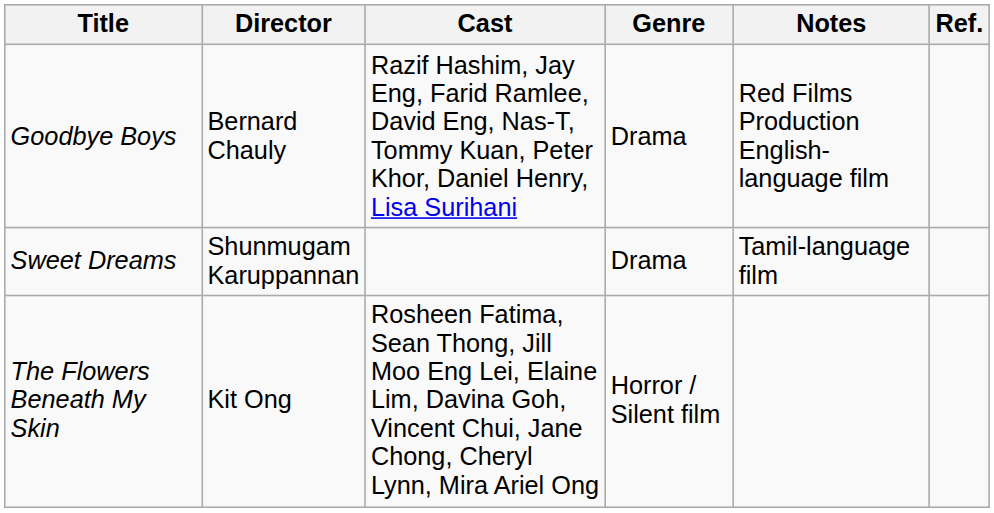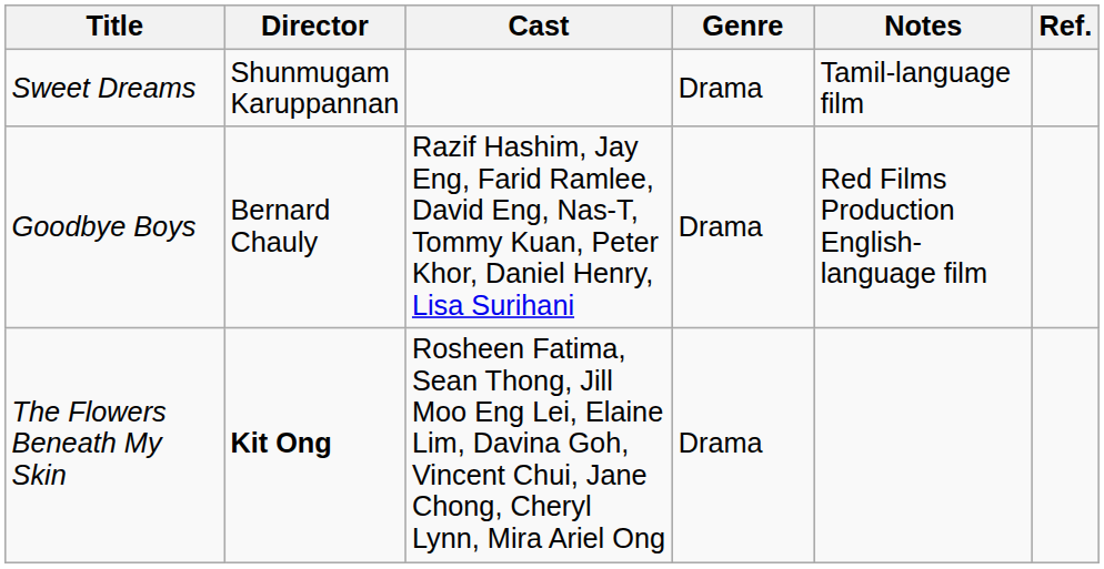 <table class="wikitable" width="100%">
 <tr>
 <th style="width:20%;">Title</th>
 <th style="width:10%;">Director</th>
 <th>Cast</th>
 <th style="width:13%">Genre</th>
 <th style="width:20%">Notes</th>
 <th>Ref.</th>
 </tr>
 <tr>
+<td><em>Sweet Dreams</em></td>
+<td>Shunmugam Karuppannan</td>
+<td></td>
+<td>Drama</td>
+<td>Tamil-language film</td>
+<td></td>
+</tr>
+<tr>
 <td><em>Goodbye Boys</em></td>
 <td>Bernard Chauly</td>
 <td>Razif Hashim, Jay Eng, Farid Ramlee, David Eng, Nas-T, Tommy Kuan, Peter Khor, Daniel Henry, <a href='#'>Lisa Surihani</a></td>
 <td>Drama</td>
 <td>Red Films Production<br>English-language film</td>
 <td></td>
 </tr>
 <tr>
-<td><em>Sweet Dreams</em></td>
-<td>Shunmugam Karuppannan</td>
-<td></td>
+<td><em>The Flowers Beneath My Skin</em></td>
+<td><strong>Kit Ong</strong></td>
+<td>Rosheen Fatima, Sean Thong, Jill Moo Eng Lei, Elaine Lim, Davina Goh, Vincent Chui, Jane Chong, Cheryl Lynn, Mira Ariel Ong</td>
 <td>Drama</td>
-<td>Tamil-language film</td>
-<td></td>
-</tr>
-<tr>
-<td><em>The Flowers Beneath My Skin</em></td>
-<td>Kit Ong</td>
-<td>Rosheen Fatima, Sean Thong, Jill Moo Eng Lei, Elaine Lim, Davina Goh, Vincent Chui, Jane Chong, Cheryl Lynn, Mira Ariel Ong</td>
-<td>Horror / Silent film</td>
 <td></td>
 <td></td>
 </tr>
 </table>
